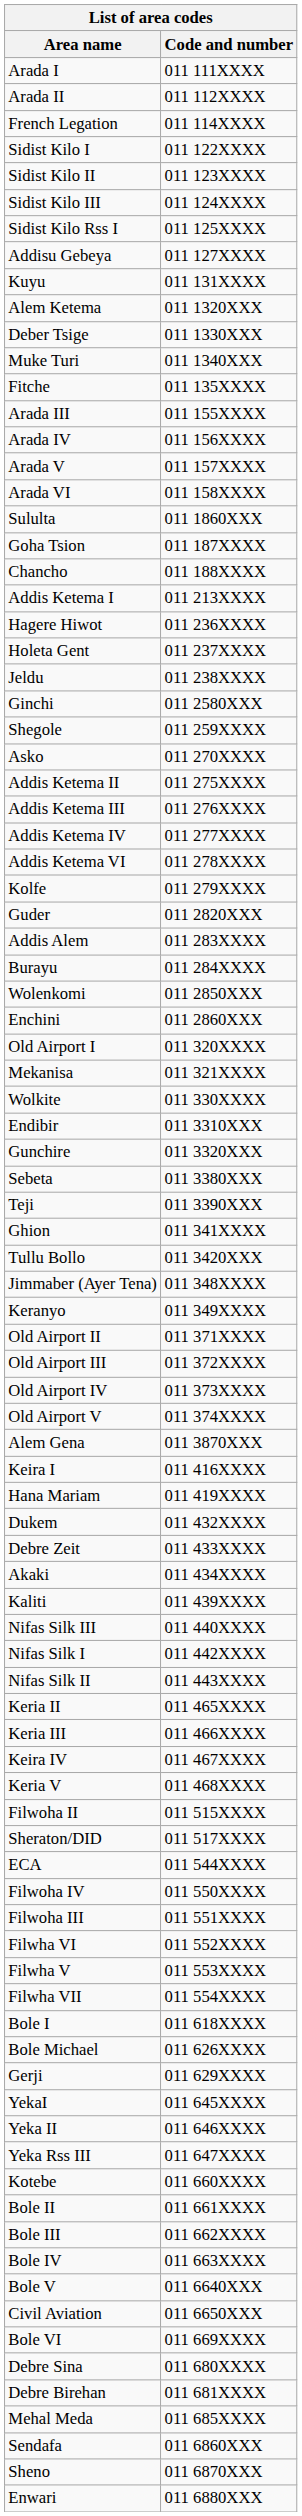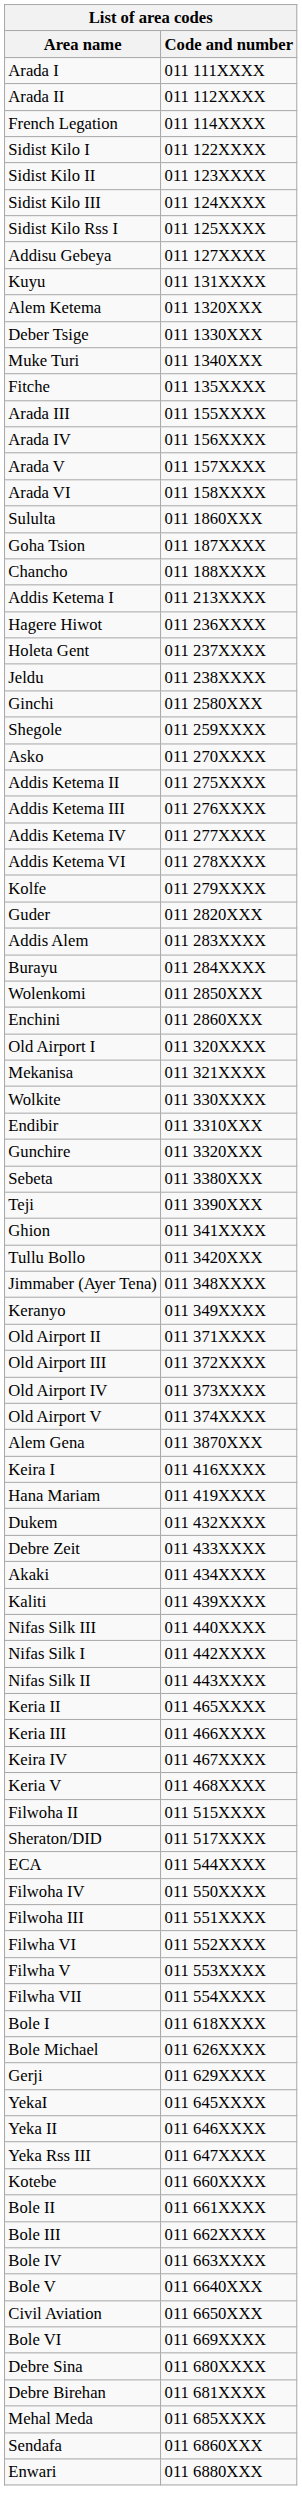 <table class="wikitable">
 <tr>
 <th colspan="2">List of area codes</th>
 </tr>
 <tr>
 <th>Area name</th>
 <th>Code and number</th>
 </tr>
 <tr>
 <td>Arada I</td>
 <td>011 111XXXX</td>
 </tr>
 <tr>
 <td>Arada II</td>
 <td>011 112XXXX</td>
 </tr>
 <tr>
 <td>French Legation</td>
 <td>011 114XXXX</td>
 </tr>
 <tr>
 <td>Sidist Kilo I</td>
 <td>011 122XXXX</td>
 </tr>
 <tr>
 <td>Sidist Kilo II</td>
 <td>011 123XXXX</td>
 </tr>
 <tr>
 <td>Sidist Kilo III</td>
 <td>011 124XXXX</td>
 </tr>
 <tr>
 <td>Sidist Kilo Rss I</td>
 <td>011 125XXXX</td>
 </tr>
 <tr>
 <td>Addisu Gebeya</td>
 <td>011 127XXXX</td>
 </tr>
 <tr>
 <td>Kuyu</td>
 <td>011 131XXXX</td>
 </tr>
 <tr>
 <td>Alem Ketema</td>
 <td>011 1320XXX</td>
 </tr>
 <tr>
 <td>Deber Tsige</td>
 <td>011 1330XXX</td>
 </tr>
 <tr>
 <td>Muke Turi</td>
 <td>011 1340XXX</td>
 </tr>
 <tr>
 <td>Fitche</td>
 <td>011 135XXXX</td>
 </tr>
 <tr>
 <td>Arada III</td>
 <td>011 155XXXX</td>
 </tr>
 <tr>
 <td>Arada IV</td>
 <td>011 156XXXX</td>
 </tr>
 <tr>
 <td>Arada V</td>
 <td>011 157XXXX</td>
 </tr>
 <tr>
 <td>Arada VI</td>
 <td>011 158XXXX</td>
 </tr>
 <tr>
 <td>Sululta</td>
 <td>011 1860XXX</td>
 </tr>
 <tr>
 <td>Goha Tsion</td>
 <td>011 187XXXX</td>
 </tr>
 <tr>
 <td>Chancho</td>
 <td>011 188XXXX</td>
 </tr>
 <tr>
 <td>Addis Ketema I</td>
 <td>011 213XXXX</td>
 </tr>
 <tr>
 <td>Hagere Hiwot</td>
 <td>011 236XXXX</td>
 </tr>
 <tr>
 <td>Holeta Gent</td>
 <td>011 237XXXX</td>
 </tr>
 <tr>
 <td>Jeldu</td>
 <td>011 238XXXX</td>
 </tr>
 <tr>
 <td>Ginchi</td>
 <td>011 2580XXX</td>
 </tr>
 <tr>
 <td>Shegole</td>
 <td>011 259XXXX</td>
 </tr>
 <tr>
 <td>Asko</td>
 <td>011 270XXXX</td>
 </tr>
 <tr>
 <td>Addis Ketema II</td>
 <td>011 275XXXX</td>
 </tr>
 <tr>
 <td>Addis Ketema III</td>
 <td>011 276XXXX</td>
 </tr>
 <tr>
 <td>Addis Ketema IV</td>
 <td>011 277XXXX</td>
 </tr>
 <tr>
 <td>Addis Ketema VI</td>
 <td>011 278XXXX</td>
 </tr>
 <tr>
 <td>Kolfe</td>
 <td>011 279XXXX</td>
 </tr>
 <tr>
 <td>Guder</td>
 <td>011 2820XXX</td>
 </tr>
 <tr>
 <td>Addis Alem</td>
 <td>011 283XXXX</td>
 </tr>
 <tr>
 <td>Burayu</td>
 <td>011 284XXXX</td>
 </tr>
 <tr>
 <td>Wolenkomi</td>
 <td>011 2850XXX</td>
 </tr>
 <tr>
 <td>Enchini</td>
 <td>011 2860XXX</td>
 </tr>
 <tr>
 <td>Old Airport I</td>
 <td>011 320XXXX</td>
 </tr>
 <tr>
 <td>Mekanisa</td>
 <td>011 321XXXX</td>
 </tr>
 <tr>
 <td>Wolkite</td>
 <td>011 330XXXX</td>
 </tr>
 <tr>
 <td>Endibir</td>
 <td>011 3310XXX</td>
 </tr>
 <tr>
 <td>Gunchire</td>
 <td>011 3320XXX</td>
 </tr>
 <tr>
 <td>Sebeta</td>
 <td>011 3380XXX</td>
 </tr>
 <tr>
 <td>Teji</td>
 <td>011 3390XXX</td>
 </tr>
 <tr>
 <td>Ghion</td>
 <td>011 341XXXX</td>
 </tr>
 <tr>
 <td>Tullu Bollo</td>
 <td>011 3420XXX</td>
 </tr>
 <tr>
 <td>Jimmaber (Ayer Tena)</td>
 <td>011 348XXXX</td>
 </tr>
 <tr>
 <td>Keranyo</td>
 <td>011 349XXXX</td>
 </tr>
 <tr>
 <td>Old Airport II</td>
 <td>011 371XXXX</td>
 </tr>
 <tr>
 <td>Old Airport III</td>
 <td>011 372XXXX</td>
 </tr>
 <tr>
 <td>Old Airport  IV</td>
 <td>011 373XXXX</td>
 </tr>
 <tr>
 <td>Old Airport V</td>
 <td>011 374XXXX</td>
 </tr>
 <tr>
 <td>Alem Gena</td>
 <td>011 3870XXX</td>
 </tr>
 <tr>
 <td>Keira I</td>
 <td>011 416XXXX</td>
 </tr>
 <tr>
 <td>Hana Mariam</td>
 <td>011 419XXXX</td>
 </tr>
 <tr>
 <td>Dukem</td>
 <td>011 432XXXX</td>
 </tr>
 <tr>
 <td>Debre Zeit</td>
 <td>011 433XXXX</td>
 </tr>
 <tr>
 <td>Akaki</td>
 <td>011 434XXXX</td>
 </tr>
 <tr>
 <td>Kaliti</td>
 <td>011 439XXXX</td>
 </tr>
 <tr>
 <td>Nifas Silk III</td>
 <td>011 440XXXX</td>
 </tr>
 <tr>
 <td>Nifas Silk I</td>
 <td>011 442XXXX</td>
 </tr>
 <tr>
 <td>Nifas Silk II</td>
 <td>011 443XXXX</td>
 </tr>
 <tr>
 <td>Keria II</td>
 <td>011 465XXXX</td>
 </tr>
 <tr>
 <td>Keria III</td>
 <td>011 466XXXX</td>
 </tr>
 <tr>
 <td>Keira IV</td>
 <td>011 467XXXX</td>
 </tr>
 <tr>
 <td>Keria V</td>
 <td>011 468XXXX</td>
 </tr>
 <tr>
 <td>Filwoha II</td>
 <td>011 515XXXX</td>
 </tr>
 <tr>
 <td>Sheraton/DID</td>
 <td>011 517XXXX</td>
 </tr>
 <tr>
 <td>ECA</td>
 <td>011 544XXXX</td>
 </tr>
 <tr>
 <td>Filwoha IV</td>
 <td>011 550XXXX</td>
 </tr>
 <tr>
 <td>Filwoha III</td>
 <td>011 551XXXX</td>
 </tr>
 <tr>
 <td>Filwha VI</td>
 <td>011 552XXXX</td>
 </tr>
 <tr>
 <td>Filwha V</td>
 <td>011 553XXXX</td>
 </tr>
 <tr>
 <td>Filwha VII</td>
 <td>011 554XXXX</td>
 </tr>
 <tr>
 <td>Bole I</td>
 <td>011 618XXXX</td>
 </tr>
 <tr>
 <td>Bole Michael</td>
 <td>011 626XXXX</td>
 </tr>
 <tr>
 <td>Gerji</td>
 <td>011 629XXXX</td>
 </tr>
 <tr>
 <td>YekaI</td>
 <td>011 645XXXX</td>
 </tr>
 <tr>
 <td>Yeka II</td>
 <td>011 646XXXX</td>
 </tr>
 <tr>
 <td>Yeka Rss III</td>
 <td>011 647XXXX</td>
 </tr>
 <tr>
 <td>Kotebe</td>
 <td>011 660XXXX</td>
 </tr>
 <tr>
 <td>Bole II</td>
 <td>011 661XXXX</td>
 </tr>
 <tr>
 <td>Bole III</td>
 <td>011 662XXXX</td>
 </tr>
 <tr>
 <td>Bole IV</td>
 <td>011 663XXXX</td>
 </tr>
 <tr>
 <td>Bole V</td>
 <td>011 6640XXX</td>
 </tr>
 <tr>
 <td>Civil Aviation</td>
 <td>011 6650XXX</td>
 </tr>
 <tr>
 <td>Bole VI</td>
 <td>011 669XXXX</td>
 </tr>
 <tr>
 <td>Debre Sina</td>
 <td>011 680XXXX</td>
 </tr>
 <tr>
 <td>Debre Birehan</td>
 <td>011 681XXXX</td>
 </tr>
 <tr>
 <td>Mehal Meda</td>
 <td>011 685XXXX</td>
 </tr>
 <tr>
 <td>Sendafa</td>
 <td>011 6860XXX</td>
 </tr>
 <tr>
-<td>Sheno</td>
-<td>011 6870XXX</td>
-</tr>
-<tr>
 <td>Enwari</td>
 <td>011 6880XXX</td>
 </tr>
 </table>
